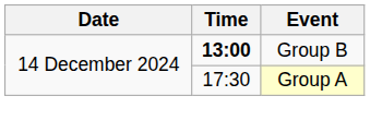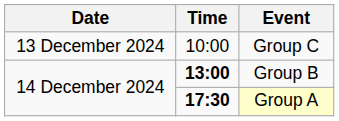 <table class = "wikitable" style="text-align:center;">
 <tr>
 <th width=150>Date</th>
 <th width=50>Time</th>
 <th width=80>Event</th>
 </tr>
 <tr>
+<td>13 December 2024</td>
+<td>10:00</td>
+<td>Group C</td>
+</tr>
+<tr>
 <td rowspan=2>14 December 2024</td>
 <td><strong>13:00</strong></td>
 <td>Group B</td>
 </tr>
 <tr>
-<td>17:30</td>
+<td><strong>17:30</strong></td>
 <td bgcolor="ffffcc">Group A</td>
 </tr>
 </table>
